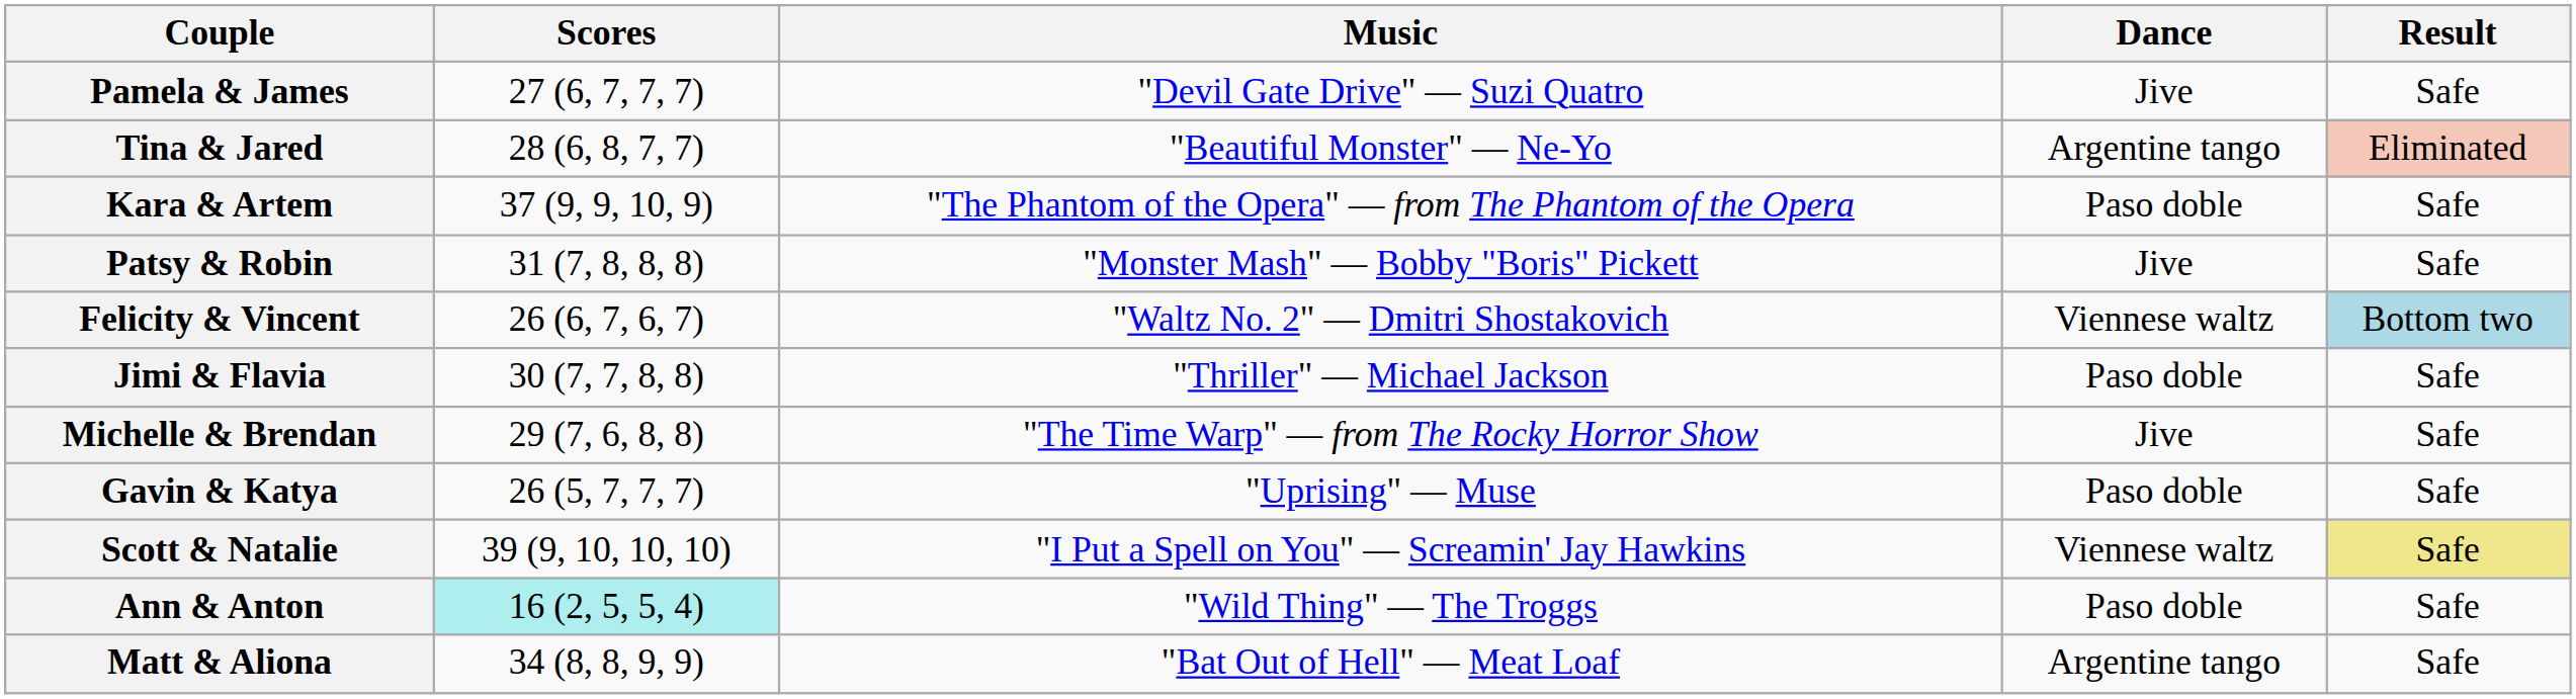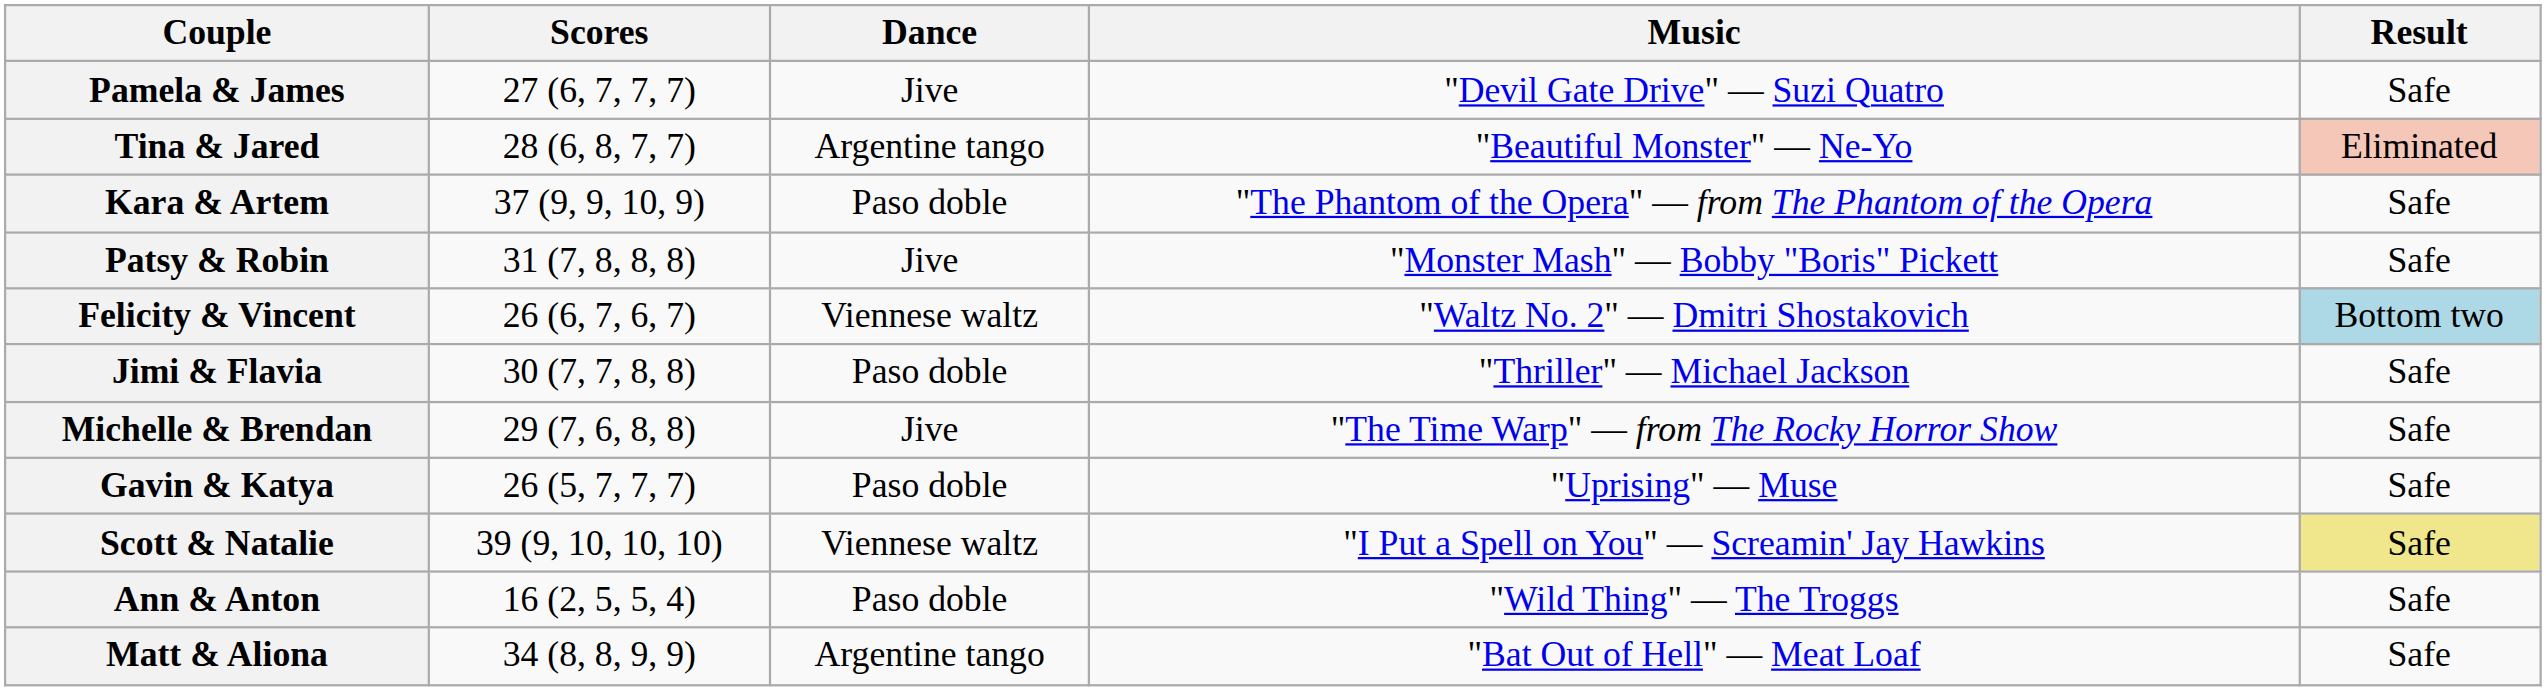 <table class="wikitable sortable" style="text-align:center; width:90%">
 <tr>
 <th scope="col">Couple</th>
 <th scope="col">Scores</th>
+<th scope="col" class="unsortable">Dance</th>
 <th scope="col" class="unsortable">Music</th>
-<th scope="col" class="unsortable">Dance</th>
 <th scope="col" class="unsortable">Result</th>
 </tr>
 <tr>
 <th scope="row">Pamela & James</th>
 <td>27 (6, 7, 7, 7)</td>
+<td>Jive</td>
 <td>"<a href='#'>Devil Gate Drive</a>" — <a href='#'>Suzi Quatro</a></td>
-<td>Jive</td>
 <td>Safe</td>
 </tr>
 <tr>
 <th scope="row">Tina & Jared</th>
 <td>28 (6, 8, 7, 7)</td>
+<td>Argentine tango</td>
 <td>"<a href='#'>Beautiful Monster</a>" — <a href='#'>Ne-Yo</a></td>
-<td>Argentine tango</td>
 <td bgcolor="f4c7b8">Eliminated</td>
 </tr>
 <tr>
 <th scope="row">Kara & Artem</th>
 <td>37 (9, 9, 10, 9)</td>
+<td>Paso doble</td>
 <td>"<a href='#'>The Phantom of the Opera</a>" — <em>from <a href='#'>The Phantom of the Opera</a></em></td>
-<td>Paso doble</td>
 <td>Safe</td>
 </tr>
 <tr>
 <th scope="row">Patsy & Robin</th>
 <td>31 (7, 8, 8, 8)</td>
+<td>Jive</td>
 <td>"<a href='#'>Monster Mash</a>" — <a href='#'>Bobby "Boris" Pickett</a></td>
-<td>Jive</td>
 <td>Safe</td>
 </tr>
 <tr>
 <th scope="row">Felicity & Vincent</th>
 <td>26 (6, 7, 6, 7)</td>
+<td>Viennese waltz</td>
 <td>"<a href='#'>Waltz No. 2</a>" — <a href='#'>Dmitri Shostakovich</a></td>
-<td>Viennese waltz</td>
 <td bgcolor="lightblue">Bottom two</td>
 </tr>
 <tr>
 <th scope="row">Jimi & Flavia</th>
 <td>30 (7, 7, 8, 8)</td>
+<td>Paso doble</td>
 <td>"<a href='#'>Thriller</a>" — <a href='#'>Michael Jackson</a></td>
-<td>Paso doble</td>
 <td>Safe</td>
 </tr>
 <tr>
 <th scope="row">Michelle & Brendan</th>
 <td>29 (7, 6, 8, 8)</td>
+<td>Jive</td>
 <td>"<a href='#'>The Time Warp</a>" — <em>from <a href='#'>The Rocky Horror Show</a></em></td>
-<td>Jive</td>
 <td>Safe</td>
 </tr>
 <tr>
 <th scope="row">Gavin & Katya</th>
 <td>26 (5, 7, 7, 7)</td>
+<td>Paso doble</td>
 <td>"<a href='#'>Uprising</a>" — <a href='#'>Muse</a></td>
-<td>Paso doble</td>
 <td>Safe</td>
 </tr>
 <tr>
 <th scope="row">Scott & Natalie</th>
 <td>39 (9, 10, 10, 10)</td>
+<td>Viennese waltz</td>
 <td>"<a href='#'>I Put a Spell on You</a>" — <a href='#'>Screamin' Jay Hawkins</a></td>
-<td>Viennese waltz</td>
 <td style="background: khaki;">Safe</td>
 </tr>
 <tr>
 <th scope="row">Ann & Anton</th>
-<td style="background: paleturquoise;">16 (2, 5, 5, 4)</td>
+<td>16 (2, 5, 5, 4)</td>
+<td>Paso doble</td>
 <td>"<a href='#'>Wild Thing</a>" — <a href='#'>The Troggs</a></td>
-<td>Paso doble</td>
 <td>Safe</td>
 </tr>
 <tr>
 <th scope="row">Matt & Aliona</th>
 <td>34 (8, 8, 9, 9)</td>
+<td>Argentine tango</td>
 <td>"<a href='#'>Bat Out of Hell</a>" — <a href='#'>Meat Loaf</a></td>
-<td>Argentine tango</td>
 <td>Safe</td>
 </tr>
 </table>
